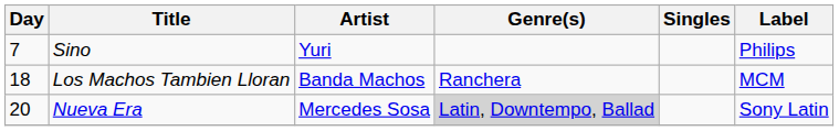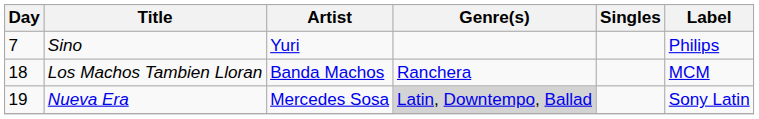 <table class="wikitable sortable" style="text-align: left;">
 <tr>
 <th>Day</th>
 <th>Title</th>
 <th>Artist</th>
 <th>Genre(s)</th>
 <th>Singles</th>
 <th>Label</th>
 </tr>
 <tr>
 <td>7</td>
 <td><em>Sino</em></td>
 <td><a href='#'>Yuri</a></td>
 <td></td>
 <td></td>
 <td><a href='#'>Philips</a></td>
 </tr>
 <tr>
 <td>18</td>
 <td><em>Los Machos Tambien Lloran</em></td>
 <td><a href='#'>Banda Machos</a></td>
 <td><a href='#'>Ranchera</a></td>
 <td></td>
 <td><a href='#'>MCM</a></td>
 </tr>
 <tr>
-<td>20</td>
+<td>19</td>
 <td><em><a href='#'>Nueva Era</a></em></td>
 <td><a href='#'>Mercedes Sosa</a></td>
 <td style="background: lightgrey;"><a href='#'>Latin</a>, <a href='#'>Downtempo</a>, <a href='#'>Ballad</a></td>
 <td></td>
 <td><a href='#'>Sony Latin</a></td>
 </tr>
 <tr>
 </tr>
 </table>
